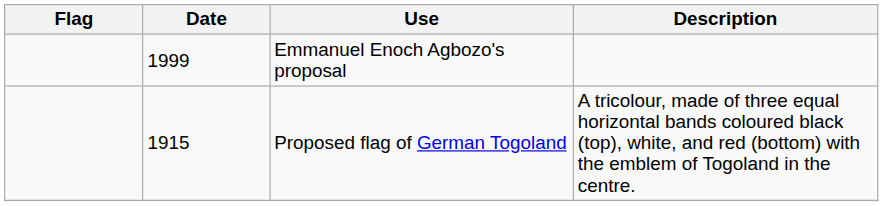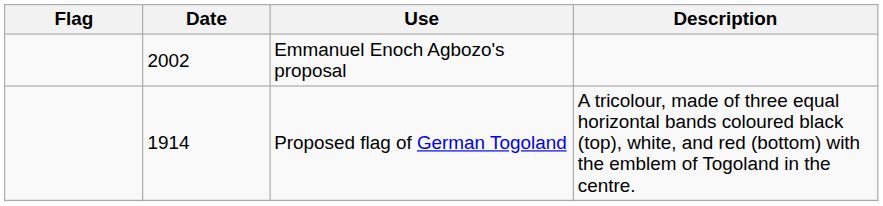 <table class="wikitable">
 <tr>
 <th style="width:110px;">Flag</th>
 <th style="width:100px;">Date</th>
 <th style="width:250px;">Use</th>
 <th style="width:250px;">Description</th>
 </tr>
 <tr>
 <td></td>
-<td>1999</td>
+<td>2002</td>
 <td>Emmanuel Enoch Agbozo's proposal</td>
 <td></td>
 </tr>
 <tr>
 <td></td>
-<td>1915</td>
+<td>1914</td>
 <td>Proposed flag of <a href='#'>German Togoland</a></td>
 <td>A tricolour, made of three equal horizontal bands coloured black (top), white, and red (bottom) with the emblem of Togoland in the centre.</td>
 </tr>
 <tr>
 </tr>
 </table>
